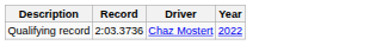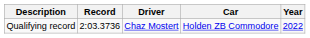 <table class="wikitable" style="font-size: 95%;">
 <tr>
 <th>Description</th>
 <th>Record</th>
 <th>Driver</th>
+<th>Car</th>
 <th>Year</th>
 </tr>
 <tr>
 <td>Qualifying record</td>
 <td>2:03.3736</td>
 <td> <a href='#'>Chaz Mostert</a></td>
+<td><a href='#'>Holden ZB Commodore</a></td>
 <td><a href='#'>2022</a></td>
 </tr>
 </table>
